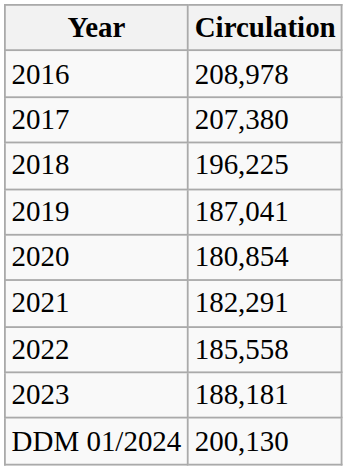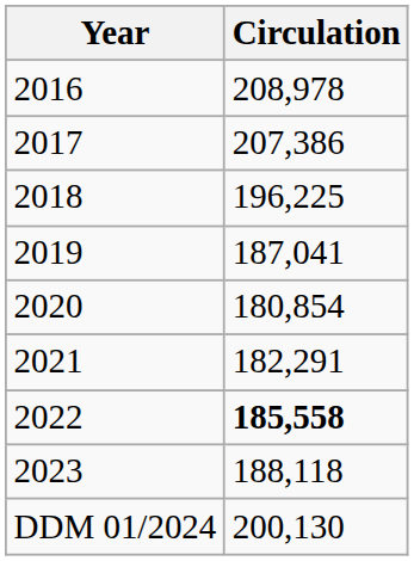 <table class="wikitable">
 <tr>
 <th>Year</th>
 <th>Circulation</th>
 </tr>
 <tr>
 <td>2016</td>
 <td>208,978</td>
 </tr>
 <tr>
 <td>2017</td>
-<td>207,380</td>
+<td>207,386</td>
 </tr>
 <tr>
 <td>2018</td>
 <td>196,225</td>
 </tr>
 <tr>
 <td>2019</td>
 <td>187,041</td>
 </tr>
 <tr>
 <td>2020</td>
 <td>180,854</td>
 </tr>
 <tr>
 <td>2021</td>
 <td>182,291</td>
 </tr>
 <tr>
 <td>2022</td>
-<td>185,558</td>
+<td><strong>185,558</strong></td>
 </tr>
 <tr>
 <td>2023</td>
-<td>188,181</td>
+<td>188,118</td>
 </tr>
 <tr>
 <td>DDM 01/2024</td>
 <td>200,130</td>
 </tr>
 </table>
